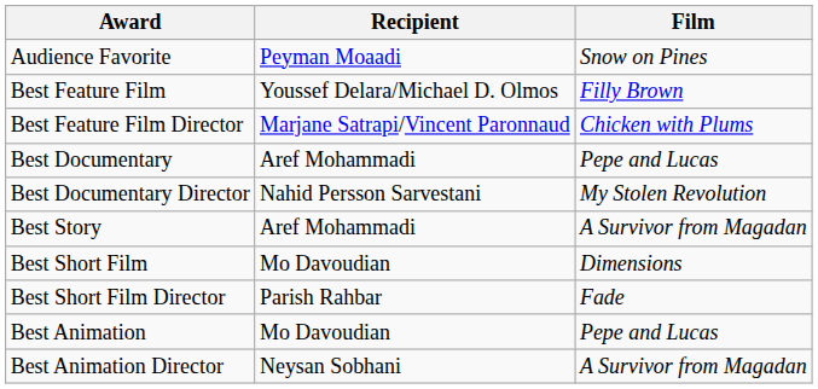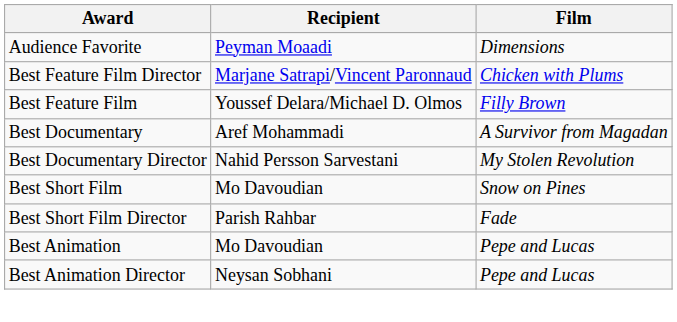 <table class="wikitable">
 <tr>
 <th>Award</th>
 <th>Recipient</th>
 <th>Film</th>
 </tr>
 <tr>
 <td>Audience Favorite</td>
 <td><a href='#'>Peyman Moaadi</a></td>
-<td><em>Snow on Pines</em></td>
+<td><em>Dimensions</em></td>
+</tr>
+<tr>
+<td>Best Feature Film Director</td>
+<td><a href='#'>Marjane Satrapi</a>/<a href='#'>Vincent Paronnaud</a></td>
+<td><em><a href='#'>Chicken with Plums</a></em></td>
 </tr>
 <tr>
 <td>Best Feature Film</td>
 <td>Youssef Delara/Michael D. Olmos</td>
 <td><em><a href='#'>Filly Brown</a></em></td>
 </tr>
 <tr>
-<td>Best Feature Film Director</td>
-<td><a href='#'>Marjane Satrapi</a>/<a href='#'>Vincent Paronnaud</a></td>
-<td><em><a href='#'>Chicken with Plums</a></em></td>
-</tr>
-<tr>
 <td>Best Documentary</td>
 <td>Aref Mohammadi</td>
-<td><em>Pepe and Lucas</em></td>
+<td><em>A Survivor from Magadan</em></td>
 </tr>
 <tr>
 <td>Best Documentary Director</td>
 <td>Nahid Persson Sarvestani</td>
 <td><em>My Stolen Revolution</em></td>
 </tr>
 <tr>
-<td>Best Story</td>
-<td>Aref Mohammadi</td>
-<td><em>A Survivor from Magadan</em></td>
-</tr>
-<tr>
 <td>Best Short Film</td>
 <td>Mo Davoudian</td>
-<td><em>Dimensions</em></td>
+<td><em>Snow on Pines</em></td>
 </tr>
 <tr>
 <td>Best Short Film Director</td>
 <td>Parish Rahbar</td>
 <td><em>Fade</em></td>
 </tr>
 <tr>
 <td>Best Animation</td>
 <td>Mo Davoudian</td>
 <td><em>Pepe and Lucas</em></td>
 </tr>
 <tr>
 <td>Best Animation Director</td>
 <td>Neysan Sobhani</td>
-<td><em>A Survivor from Magadan</em></td>
+<td><em>Pepe and Lucas</em></td>
 </tr>
 </table>
